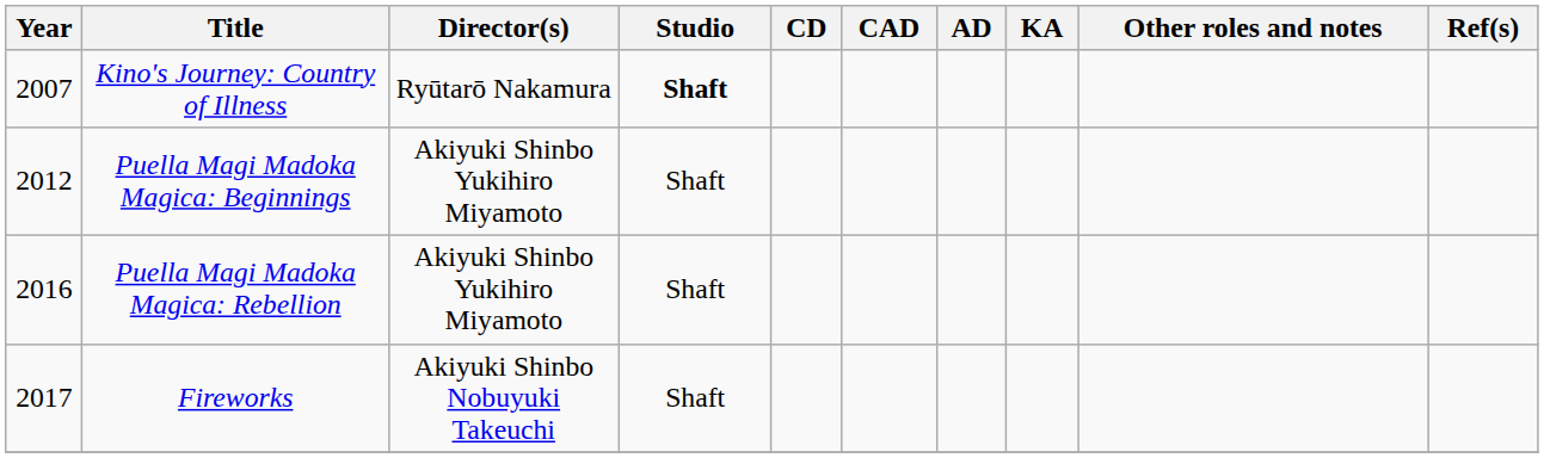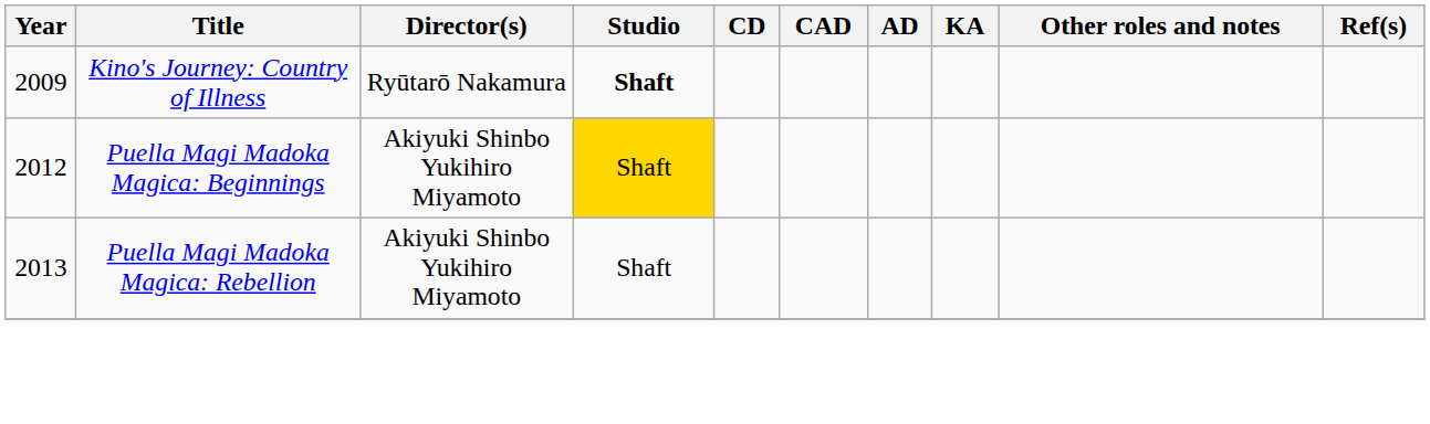 <table class="wikitable sortable" style="text-align:center; margin=auto; ">
 <tr>
 <th scope="col" width=5%>Year</th>
 <th scope="col" width=20%>Title</th>
 <th scope="col" width=15%>Director(s)</th>
 <th scope="col" width=10%>Studio</th>
 <th scope="col" class="unsortable">CD</th>
 <th scope="col" class="unsortable">CAD</th>
 <th scope="col" class="unsortable">AD</th>
 <th scope="col" class="unsortable">KA</th>
 <th scope="col" class="unsortable">Other roles and notes</th>
 <th scope="col" class="unsortable">Ref(s)</th>
 </tr>
 <tr>
-<td>2007</td>
+<td>2009</td>
 <td><em><a href='#'>Kino's Journey: Country of Illness</a></em></td>
 <td>Ryūtarō Nakamura</td>
 <td><strong>Shaft</strong></td>
 <td></td>
 <td></td>
 <td></td>
 <td></td>
 <td></td>
 <td></td>
 </tr>
 <tr>
 <td>2012</td>
 <td><em><a href='#'>Puella Magi Madoka Magica: Beginnings</a></em></td>
 <td>Akiyuki Shinbo<br>Yukihiro Miyamoto</td>
-<td>Shaft</td>
+<td style="background: gold;">Shaft</td>
 <td></td>
 <td></td>
 <td></td>
 <td></td>
 <td></td>
 <td></td>
 </tr>
 <tr>
-<td>2016</td>
+<td>2013</td>
 <td><em><a href='#'>Puella Magi Madoka Magica: Rebellion</a></em></td>
 <td>Akiyuki Shinbo<br>Yukihiro Miyamoto</td>
 <td>Shaft</td>
 <td></td>
 <td></td>
 <td></td>
 <td></td>
 <td></td>
 <td></td>
 </tr>
 <tr>
-<td>2017</td>
-<td><em><a href='#'>Fireworks</a></em></td>
-<td>Akiyuki Shinbo<br><a href='#'>Nobuyuki Takeuchi</a></td>
-<td>Shaft</td>
-<td></td>
-<td></td>
-<td></td>
-<td></td>
-<td></td>
-<td></td>
-</tr>
-<tr>
 </tr>
 </table>
